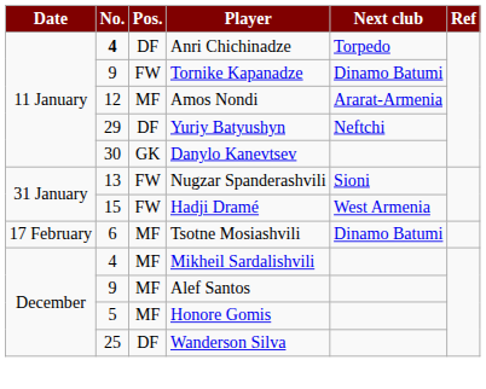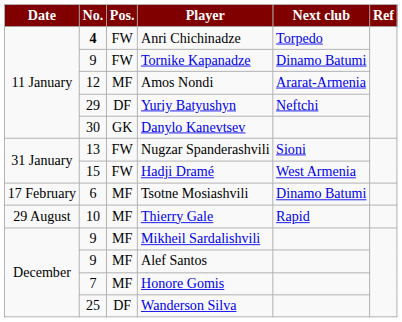 <table class="wikitable plainrowheaders sortable" sortable" style="text-align:center">
 <tr>
 <th scope="col" style="background-color:#800000;color:#FFFFFF">Date</th>
 <th scope="col" style="background-color:#800000;color:#FFFFFF">No.</th>
 <th scope="col" style="background-color:#800000;color:#FFFFFF">Pos.</th>
 <th scope="col" style="background-color:#800000;color:#FFFFFF">Player</th>
 <th scope="col" style="background-color:#800000;color:#FFFFFF">Next club</th>
 <th scope="col" class="unsortable" style="background-color:#800000;color:#FFFFFF">Ref</th>
 </tr>
 <tr>
 <td rowspan="5">11 January</td>
 <td><strong>4</strong></td>
-<td>DF</td>
+<td>FW</td>
 <td align=left> Anri Chichinadze</td>
 <td align=left> <a href='#'>Torpedo</a></td>
 <td rowspan="5"></td>
 </tr>
 <tr>
 <td>9</td>
 <td>FW</td>
 <td align=left> <a href='#'>Tornike Kapanadze</a></td>
 <td align=left> <a href='#'>Dinamo Batumi</a></td>
 </tr>
 <tr>
 <td>12</td>
 <td>MF</td>
 <td align=left> Amos Nondi</td>
 <td align=left> <a href='#'>Ararat-Armenia</a></td>
 </tr>
 <tr>
 <td>29</td>
 <td>DF</td>
 <td align=left> <a href='#'>Yuriy Batyushyn</a></td>
 <td align=left> <a href='#'>Neftchi</a></td>
 </tr>
 <tr>
 <td>30</td>
 <td>GK</td>
 <td align=left> <a href='#'>Danylo Kanevtsev</a></td>
 <td></td>
 </tr>
 <tr>
 <td rowspan="2">31 January</td>
 <td>13</td>
 <td>FW</td>
 <td align=left> Nugzar Spanderashvili</td>
 <td align=left> <a href='#'>Sioni</a></td>
 <td rowspan="2"></td>
 </tr>
 <tr>
 <td>15</td>
 <td>FW</td>
 <td align=left> <a href='#'>Hadji Dramé</a></td>
 <td align=left> <a href='#'>West Armenia</a></td>
 </tr>
 <tr>
 <td>17 February</td>
 <td>6</td>
 <td>MF</td>
 <td align=left> Tsotne Mosiashvili</td>
 <td align=left> <a href='#'>Dinamo Batumi</a></td>
 <td></td>
 </tr>
 <tr>
+<td>29 August</td>
+<td>10</td>
+<td>MF</td>
+<td align=left> <a href='#'>Thierry Gale</a></td>
+<td align=left> <a href='#'>Rapid</a></td>
+<td></td>
+</tr>
+<tr>
 <td rowspan="4">December</td>
-<td>4</td>
+<td>9</td>
 <td>MF</td>
 <td align=left> <a href='#'>Mikheil Sardalishvili</a></td>
 <td></td>
 <td rowspan="4"></td>
 </tr>
 <tr>
 <td>9</td>
 <td>MF</td>
 <td align=left> Alef Santos</td>
 <td></td>
 </tr>
 <tr>
-<td>5</td>
+<td>7</td>
 <td>MF</td>
 <td align=left> <a href='#'>Honore Gomis</a></td>
 <td></td>
 </tr>
 <tr>
 <td>25</td>
 <td>DF</td>
 <td align=left> <a href='#'>Wanderson Silva</a></td>
 <td></td>
 </tr>
 </table>
